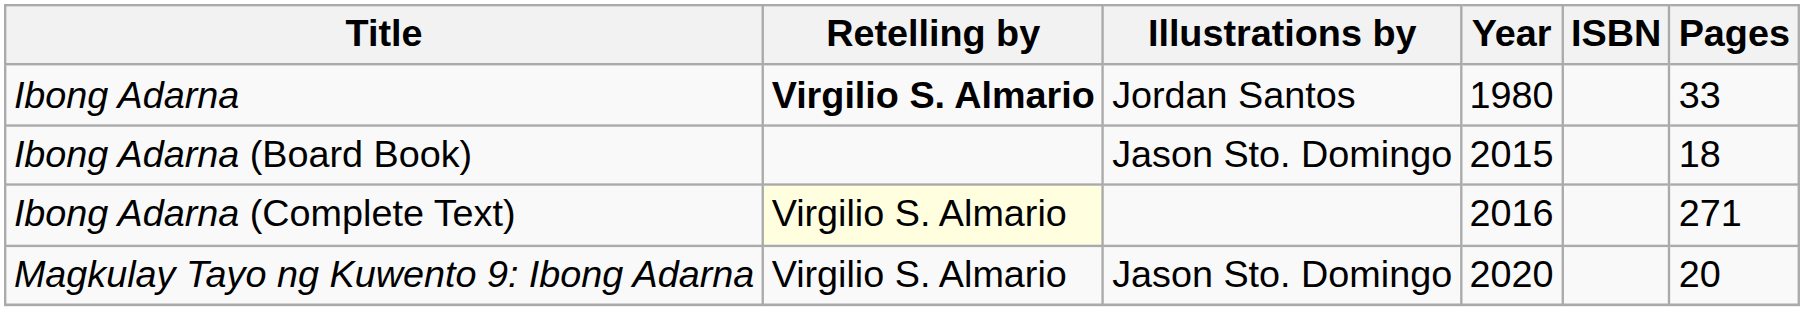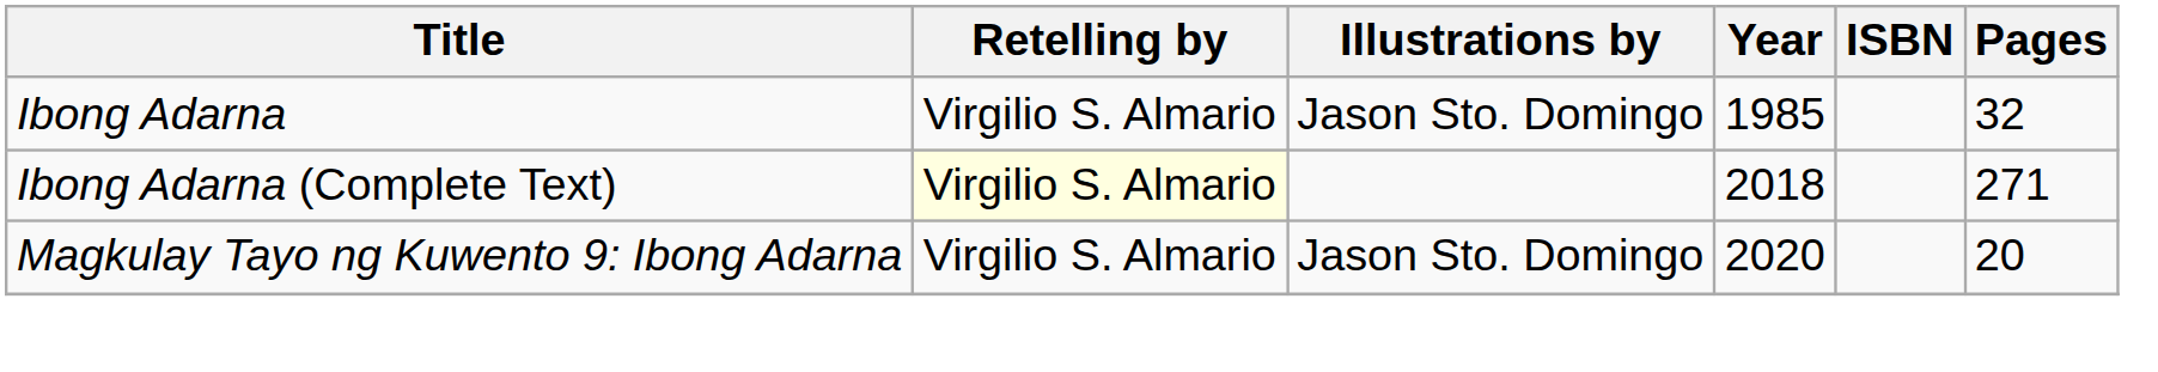 <table class="wikitable sortable">
 <tr>
 <th>Title</th>
 <th>Retelling by</th>
 <th>Illustrations by</th>
 <th>Year</th>
 <th>ISBN</th>
 <th>Pages</th>
 </tr>
 <tr>
 <td><em>Ibong Adarna</em></td>
-<td><strong>Virgilio S. Almario</strong></td>
-<td>Jordan Santos</td>
-<td>1980</td>
+<td>Virgilio S. Almario</td>
+<td>Jason Sto. Domingo</td>
+<td>1985</td>
 <td></td>
-<td>33</td>
-</tr>
-<tr>
-<td><em>Ibong Adarna</em> (Board Book)</td>
-<td></td>
-<td>Jason Sto. Domingo</td>
-<td>2015</td>
-<td></td>
-<td>18</td>
+<td>32</td>
 </tr>
 <tr>
 <td><em>Ibong Adarna</em> (Complete Text)</td>
 <td style="background: lightyellow;">Virgilio S. Almario</td>
 <td></td>
-<td>2016</td>
+<td>2018</td>
 <td></td>
 <td>271</td>
 </tr>
 <tr>
 <td><em>Magkulay Tayo ng Kuwento 9: Ibong Adarna</em></td>
 <td>Virgilio S. Almario</td>
 <td>Jason Sto. Domingo</td>
 <td>2020</td>
 <td></td>
 <td>20</td>
 </tr>
 <tr>
 </tr>
 </table>
